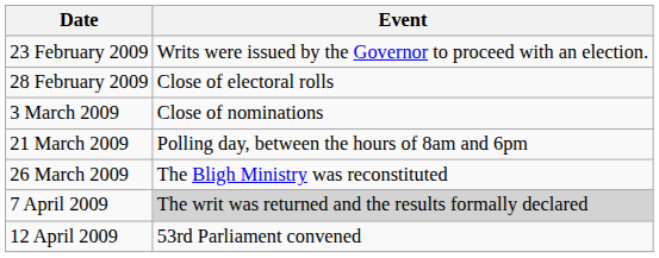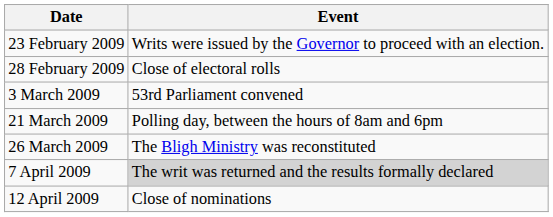 <table class="wikitable">
 <tr>
 <th>Date</th>
 <th>Event</th>
 </tr>
 <tr>
 <td>23 February 2009</td>
 <td>Writs were issued by the <a href='#'>Governor</a> to proceed with an election.</td>
 </tr>
 <tr>
 <td>28 February 2009</td>
 <td>Close of electoral rolls</td>
 </tr>
 <tr>
 <td>3 March 2009</td>
-<td>Close of nominations</td>
+<td>53rd Parliament convened</td>
 </tr>
 <tr>
 <td>21 March 2009</td>
 <td>Polling day, between the hours of 8am and 6pm</td>
 </tr>
 <tr>
 <td>26 March 2009</td>
 <td>The <a href='#'>Bligh Ministry</a> was reconstituted</td>
 </tr>
 <tr>
 <td>7 April 2009</td>
 <td style="background: lightgrey;">The writ was returned and the results formally declared</td>
 </tr>
 <tr>
 <td>12 April 2009</td>
-<td>53rd Parliament convened</td>
+<td>Close of nominations</td>
 </tr>
 </table>
